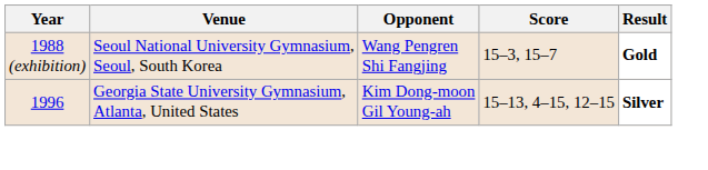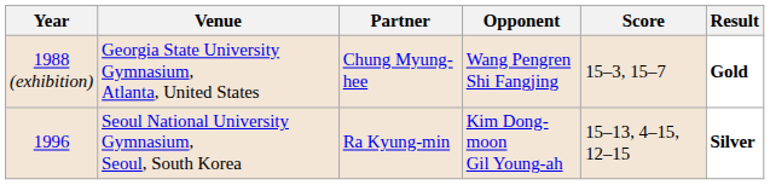 <table class="sortable wikitable" style="font-size: 90%;">
 <tr>
 <th>Year</th>
 <th>Venue</th>
+<th>Partner</th>
 <th>Opponent</th>
 <th>Score</th>
 <th>Result</th>
 </tr>
 <tr style="background:#F3E6D7">
 <td align="center"><a href='#'>1988</a><br><em>(exhibition)</em></td>
-<td align="left"><a href='#'>Seoul National University Gymnasium</a>,<br><a href='#'>Seoul</a>, South Korea</td>
+<td align="left"><a href='#'>Georgia State University Gymnasium</a>,<br><a href='#'>Atlanta</a>, United States</td>
+<td align="left"> <a href='#'>Chung Myung-hee</a></td>
 <td align="left"> <a href='#'>Wang Pengren</a> <br>  <a href='#'>Shi Fangjing</a></td>
 <td align="left">15–3, 15–7</td>
 <td style="text-align:left; background:white"> <strong>Gold</strong></td>
 </tr>
 <tr style="background:#F3E6D7">
 <td align="center"><a href='#'>1996</a></td>
-<td align="left"><a href='#'>Georgia State University Gymnasium</a>,<br><a href='#'>Atlanta</a>, United States</td>
+<td align="left"><a href='#'>Seoul National University Gymnasium</a>,<br><a href='#'>Seoul</a>, South Korea</td>
+<td align="left"> <a href='#'>Ra Kyung-min</a></td>
 <td align="left"> <a href='#'>Kim Dong-moon</a> <br>  <a href='#'>Gil Young-ah</a></td>
 <td align="left">15–13, 4–15, 12–15</td>
 <td style="text-align:left; background:white"> <strong>Silver</strong></td>
 </tr>
 </table>
